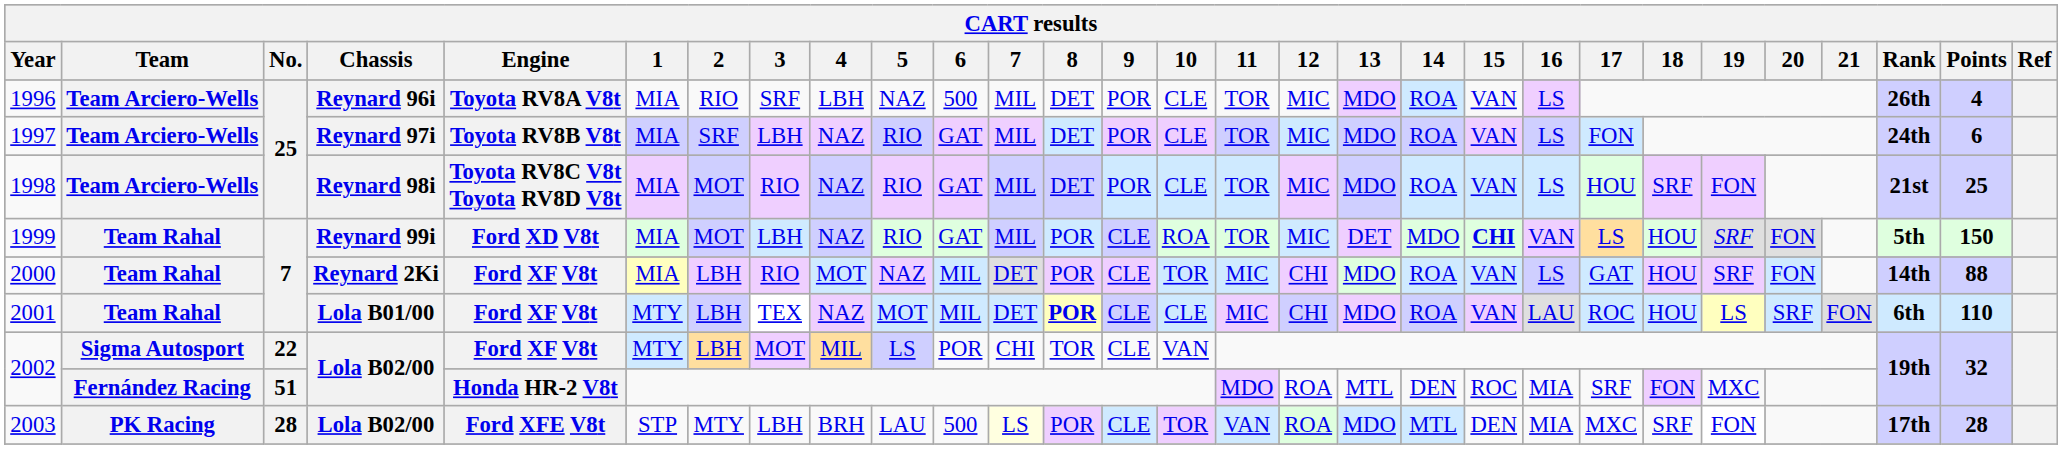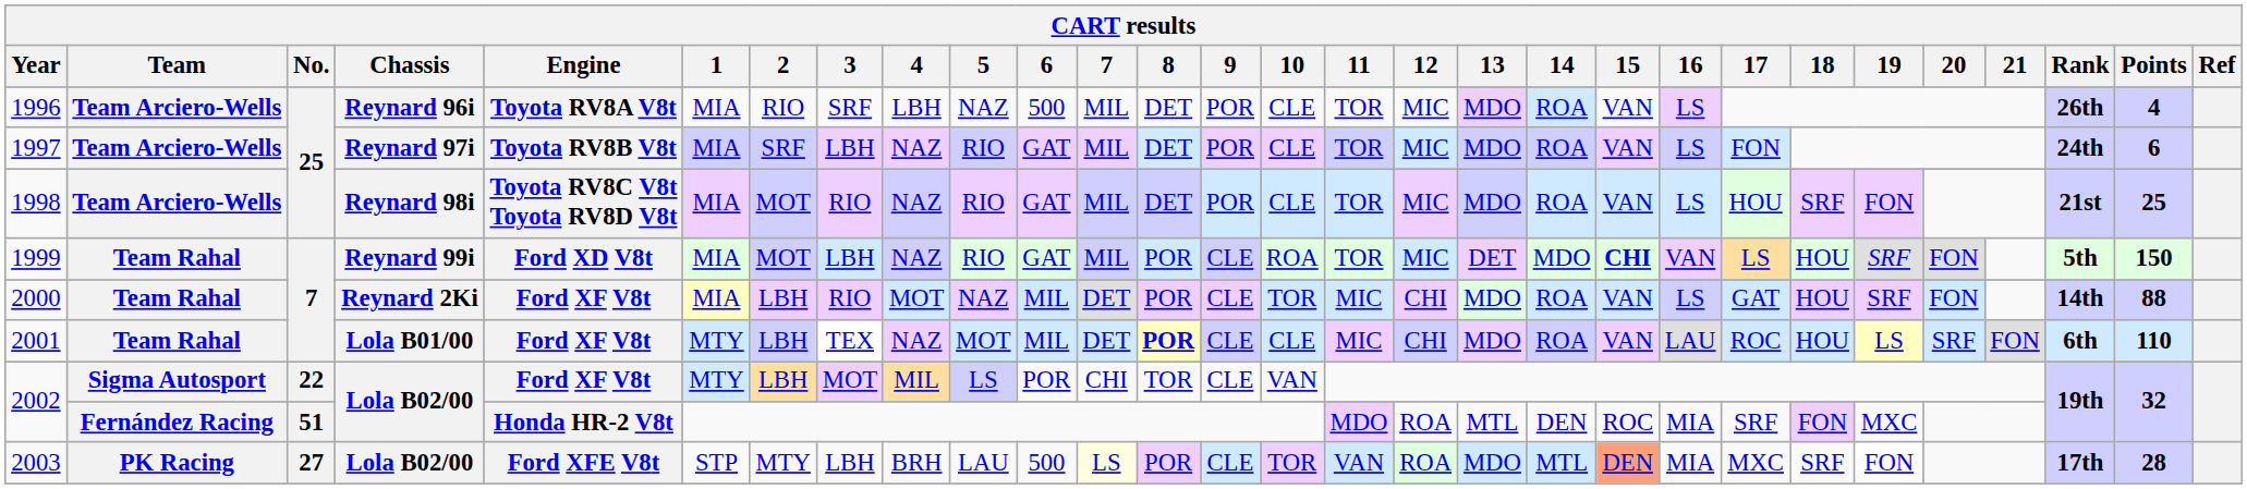 <table class="wikitable" style="text-align:center; font-size:85%">
 <tr>
 <th colspan=47><a href='#'>CART</a> results</th>
 </tr>
 <tr>
 <th>Year</th>
 <th>Team</th>
 <th>No.</th>
 <th>Chassis</th>
 <th>Engine</th>
 <th>1</th>
 <th>2</th>
 <th>3</th>
 <th>4</th>
 <th>5</th>
 <th>6</th>
 <th>7</th>
 <th>8</th>
 <th>9</th>
 <th>10</th>
 <th>11</th>
 <th>12</th>
 <th>13</th>
 <th>14</th>
 <th>15</th>
 <th>16</th>
 <th>17</th>
 <th>18</th>
 <th>19</th>
 <th>20</th>
 <th>21</th>
 <th>Rank</th>
 <th>Points</th>
 <th>Ref</th>
 </tr>
 <tr>
 <td><a href='#'>1996</a></td>
 <th nowrap><a href='#'>Team Arciero-Wells</a></th>
 <th rowspan=3>25</th>
 <th nowrap><a href='#'>Reynard</a> 96i</th>
 <th nowrap><a href='#'>Toyota</a> RV8A <a href='#'>V8</a><a href='#'>t</a></th>
 <td><a href='#'>MIA</a></td>
 <td><a href='#'>RIO</a></td>
 <td><a href='#'>SRF</a></td>
 <td><a href='#'>LBH</a></td>
 <td><a href='#'>NAZ</a></td>
 <td><a href='#'>500</a></td>
 <td><a href='#'>MIL</a></td>
 <td><a href='#'>DET</a></td>
 <td><a href='#'>POR</a></td>
 <td><a href='#'>CLE</a></td>
 <td><a href='#'>TOR</a></td>
 <td><a href='#'>MIC</a></td>
 <td style="background:#efcfff;"><a href='#'>MDO</a><br></td>
 <td style="background:#CFEAFF;"><a href='#'>ROA</a><br></td>
 <td><a href='#'>VAN</a></td>
 <td style="background:#efcfff;"><a href='#'>LS</a><br></td>
 <td colspan=5></td>
 <th style="background:#CFCFFF;">26th</th>
 <th style="background:#CFCFFF;">4</th>
 <th></th>
 </tr>
 <tr>
 <td><a href='#'>1997</a></td>
 <th nowrap><a href='#'>Team Arciero-Wells</a></th>
 <th nowrap><a href='#'>Reynard</a> 97i</th>
 <th nowrap><a href='#'>Toyota</a> RV8B <a href='#'>V8</a><a href='#'>t</a></th>
 <td style="background:#CFCFFF;"><a href='#'>MIA</a><br></td>
 <td style="background:#CFCFFF;"><a href='#'>SRF</a><br></td>
 <td style="background:#efcfff;"><a href='#'>LBH</a><br></td>
 <td style="background:#efcfff;"><a href='#'>NAZ</a><br></td>
 <td style="background:#CFCFFF;"><a href='#'>RIO</a><br></td>
 <td style="background:#efcfff;"><a href='#'>GAT</a><br></td>
 <td style="background:#efcfff;"><a href='#'>MIL</a><br></td>
 <td style="background:#CFEAFF;"><a href='#'>DET</a><br></td>
 <td style="background:#efcfff;"><a href='#'>POR</a><br></td>
 <td style="background:#efcfff;"><a href='#'>CLE</a><br></td>
 <td style="background:#CFCFFF;"><a href='#'>TOR</a><br></td>
 <td style="background:#CFEAFF;"><a href='#'>MIC</a><br></td>
 <td style="background:#CFCFFF;"><a href='#'>MDO</a><br></td>
 <td style="background:#CFCFFF;"><a href='#'>ROA</a><br></td>
 <td style="background:#efcfff;"><a href='#'>VAN</a><br></td>
 <td style="background:#CFCFFF;"><a href='#'>LS</a><br></td>
 <td style="background:#CFEAFF;"><a href='#'>FON</a><br></td>
 <td colspan=4></td>
 <th style="background:#CFCFFF;">24th</th>
 <th style="background:#CFCFFF;">6</th>
 <th></th>
 </tr>
 <tr>
 <td><a href='#'>1998</a></td>
 <th nowrap><a href='#'>Team Arciero-Wells</a></th>
 <th nowrap><a href='#'>Reynard</a> 98i</th>
 <th nowrap><a href='#'>Toyota</a> RV8C <a href='#'>V8</a><a href='#'>t</a><br><a href='#'>Toyota</a> RV8D <a href='#'>V8</a><a href='#'>t</a></th>
 <td style="background:#efcfff;"><a href='#'>MIA</a><br></td>
 <td style="background:#CFCFFF;"><a href='#'>MOT</a><br></td>
 <td style="background:#EFCFFF;"><a href='#'>RIO</a><br></td>
 <td style="background:#CFCFFF;"><a href='#'>NAZ</a><br></td>
 <td style="background:#efcfff;"><a href='#'>RIO</a><br></td>
 <td style="background:#efcfff;"><a href='#'>GAT</a><br></td>
 <td style="background:#CFCFFF;"><a href='#'>MIL</a><br></td>
 <td style="background:#CFCFFF;"><a href='#'>DET</a><br></td>
 <td style="background:#CFEAFF;"><a href='#'>POR</a><br></td>
 <td style="background:#CFEAFF;"><a href='#'>CLE</a><br></td>
 <td style="background:#CFEAFF;"><a href='#'>TOR</a><br></td>
 <td style="background:#efcfff;"><a href='#'>MIC</a><br></td>
 <td style="background:#CFCFFF;"><a href='#'>MDO</a><br></td>
 <td style="background:#CFEAFF;"><a href='#'>ROA</a><br></td>
 <td style="background:#CFEAFF;"><a href='#'>VAN</a><br></td>
 <td style="background:#CFEAFF;"><a href='#'>LS</a><br></td>
 <td style="background:#DFFFDF;"><a href='#'>HOU</a><br></td>
 <td style="background:#efcfff;"><a href='#'>SRF</a><br></td>
 <td style="background:#efcfff;"><a href='#'>FON</a><br></td>
 <td colspan=2></td>
 <th style="background:#CFCFFF;">21st</th>
 <th style="background:#CFCFFF;">25</th>
 <th></th>
 </tr>
 <tr>
 <td><a href='#'>1999</a></td>
 <th nowrap><a href='#'>Team Rahal</a></th>
 <th rowspan=3>7</th>
 <th nowrap><a href='#'>Reynard</a> 99i</th>
 <th nowrap><a href='#'>Ford</a> <a href='#'>XD</a> <a href='#'>V8</a><a href='#'>t</a></th>
 <td style="background:#DFFFDF;"><a href='#'>MIA</a><br></td>
 <td style="background:#CFCFFF;"><a href='#'>MOT</a><br></td>
 <td style="background:#CFEAFF;"><a href='#'>LBH</a><br></td>
 <td style="background:#CFCFFF;"><a href='#'>NAZ</a><br></td>
 <td style="background:#DFFFDF;"><a href='#'>RIO</a><br></td>
 <td style="background:#DFFFDF;"><a href='#'>GAT</a><br></td>
 <td style="background:#CFCFFF;"><a href='#'>MIL</a><br></td>
 <td style="background:#CFEAFF;"><a href='#'>POR</a><br></td>
 <td style="background:#CFCFFF;"><a href='#'>CLE</a><br></td>
 <td style="background:#DFFFDF;"><a href='#'>ROA</a><br></td>
 <td style="background:#DFFFDF;"><a href='#'>TOR</a><br></td>
 <td style="background:#CFEAFF;"><a href='#'>MIC</a><br></td>
 <td style="background:#EFCFFF;"><a href='#'>DET</a><br></td>
 <td style="background:#DFFFDF;"><a href='#'>MDO</a><br></td>
 <td style="background:#DFFFDF;"><strong><a href='#'>CHI</a></strong><br></td>
 <td style="background:#EFCFFF;"><a href='#'>VAN</a><br></td>
 <td style="background:#FFDF9F;"><a href='#'>LS</a><br></td>
 <td style="background:#DFFFDF;"><a href='#'>HOU</a><br></td>
 <td style="background:#DFDFDF;"><em><a href='#'>SRF</a></em><br></td>
 <td style="background:#DFDFDF;"><a href='#'>FON</a><br></td>
 <td></td>
 <th style="background:#DFFFDF;">5th</th>
 <th style="background:#DFFFDF;">150</th>
 <th></th>
 </tr>
 <tr>
 <td><a href='#'>2000</a></td>
 <th nowrap><a href='#'>Team Rahal</a></th>
 <th nowrap><a href='#'>Reynard</a> 2Ki</th>
 <th nowrap><a href='#'>Ford</a> <a href='#'>XF</a> <a href='#'>V8</a><a href='#'>t</a></th>
 <td style="background:#FFFFBF;"><a href='#'>MIA</a><br></td>
 <td style="background:#EFCFFF;"><a href='#'>LBH</a><br></td>
 <td style="background:#EFCFFF;"><a href='#'>RIO</a><br></td>
 <td style="background:#CFEAFF;"><a href='#'>MOT</a><br></td>
 <td style="background:#EFCFFF;"><a href='#'>NAZ</a><br></td>
 <td style="background:#CFEAFF;"><a href='#'>MIL</a><br></td>
 <td style="background:#DFDFDF;"><a href='#'>DET</a><br></td>
 <td style="background:#EFCFFF;"><a href='#'>POR</a><br></td>
 <td style="background:#EFCFFF;"><a href='#'>CLE</a><br></td>
 <td style="background:#CFEAFF;"><a href='#'>TOR</a><br></td>
 <td style="background:#CFEAFF;"><a href='#'>MIC</a><br></td>
 <td style="background:#EFCFFF;"><a href='#'>CHI</a><br></td>
 <td style="background:#DFFFDF;"><a href='#'>MDO</a><br></td>
 <td style="background:#CFEAFF;"><a href='#'>ROA</a><br></td>
 <td style="background:#CFEAFF;"><a href='#'>VAN</a><br></td>
 <td style="background:#CFCFFF;"><a href='#'>LS</a><br></td>
 <td style="background:#CFEAFF;"><a href='#'>GAT</a><br></td>
 <td style="background:#EFCFFF;"><a href='#'>HOU</a><br></td>
 <td style="background:#EFCFFF;"><a href='#'>SRF</a><br></td>
 <td style="background:#CFEAFF;"><a href='#'>FON</a><br></td>
 <td></td>
 <th style="background:#CFCFFF;">14th</th>
 <th style="background:#CFCFFF;">88</th>
 <th></th>
 </tr>
 <tr>
 <td><a href='#'>2001</a></td>
 <th nowrap><a href='#'>Team Rahal</a></th>
 <th nowrap><a href='#'>Lola</a> B01/00</th>
 <th nowrap><a href='#'>Ford</a> <a href='#'>XF</a> <a href='#'>V8</a><a href='#'>t</a></th>
 <td style="background:#CFEAFF;"><a href='#'>MTY</a><br></td>
 <td style="background:#CFCFFF;"><a href='#'>LBH</a><br></td>
 <td style="background:#FFFFFF;"><a href='#'>TEX</a><br></td>
 <td style="background:#EFCFFF;"><a href='#'>NAZ</a><br></td>
 <td style="background:#CFEAFF;"><a href='#'>MOT</a><br></td>
 <td style="background:#CFEAFF;"><a href='#'>MIL</a><br></td>
 <td style="background:#CFEAFF;"><a href='#'>DET</a><br></td>
 <td style="background:#FFFFBF;"><strong><a href='#'>POR</a></strong><br></td>
 <td style="background:#CFCFFF;"><a href='#'>CLE</a><br></td>
 <td style="background:#CFEAFF;"><a href='#'>CLE</a><br></td>
 <td style="background:#EFCFFF;"><a href='#'>MIC</a><br></td>
 <td style="background:#CFCFFF;"><a href='#'>CHI</a><br></td>
 <td style="background:#EFCFFF;"><a href='#'>MDO</a><br></td>
 <td style="background:#CFCFFF;"><a href='#'>ROA</a><br></td>
 <td style="background:#EFCFFF;"><a href='#'>VAN</a><br></td>
 <td style="background:#DFDFDF;"><a href='#'>LAU</a><br></td>
 <td style="background:#CFEAFF;"><a href='#'>ROC</a><br></td>
 <td style="background:#CFEAFF;"><a href='#'>HOU</a><br></td>
 <td style="background:#FFFFBF;"><a href='#'>LS</a><br></td>
 <td style="background:#CFEAFF;"><a href='#'>SRF</a><br></td>
 <td style="background:#DFDFDF;"><a href='#'>FON</a><br></td>
 <th style="background:#CFEAFF;">6th</th>
 <th style="background:#CFEAFF;">110</th>
 <th></th>
 </tr>
 <tr>
 <td rowspan=2><a href='#'>2002</a></td>
 <th nowrap><a href='#'>Sigma Autosport</a></th>
 <th>22</th>
 <th rowspan=2 nowrap><a href='#'>Lola</a> B02/00</th>
 <th nowrap><a href='#'>Ford</a> <a href='#'>XF</a> <a href='#'>V8</a><a href='#'>t</a></th>
 <td style="background:#CFEAFF;"><a href='#'>MTY</a><br></td>
 <td style="background:#FFDF9F;"><a href='#'>LBH</a><br></td>
 <td style="background:#EFCFFF;"><a href='#'>MOT</a><br></td>
 <td style="background:#FFDF9F;"><a href='#'>MIL</a><br></td>
 <td style="background:#CFCFFF;"><a href='#'>LS</a><br></td>
 <td><a href='#'>POR</a></td>
 <td><a href='#'>CHI</a></td>
 <td><a href='#'>TOR</a></td>
 <td><a href='#'>CLE</a></td>
 <td><a href='#'>VAN</a></td>
 <td colspan=11></td>
 <th rowspan="2" style="background:#CFCFFF;">19th</th>
 <th rowspan="2" style="background:#CFCFFF;">32</th>
 <th rowspan=2></th>
 </tr>
 <tr>
 <th nowrap><a href='#'>Fernández Racing</a></th>
 <th>51</th>
 <th nowrap><a href='#'>Honda</a> HR-2 <a href='#'>V8</a><a href='#'>t</a></th>
 <td colspan=10></td>
 <td style="background:#EFCFFF;"><a href='#'>MDO</a><br></td>
 <td><a href='#'>ROA</a></td>
 <td><a href='#'>MTL</a></td>
 <td><a href='#'>DEN</a></td>
 <td><a href='#'>ROC</a></td>
 <td><a href='#'>MIA</a></td>
 <td><a href='#'>SRF</a></td>
 <td style="background:#EFCFFF;"><a href='#'>FON</a><br></td>
 <td><a href='#'>MXC</a></td>
 <td colspan=2></td>
 </tr>
 <tr>
 <td><a href='#'>2003</a></td>
 <th nowrap><a href='#'>PK Racing</a></th>
-<th>28</th>
+<th>27</th>
 <th nowrap><a href='#'>Lola</a> B02/00</th>
 <th nowrap><a href='#'>Ford</a> <a href='#'>XFE</a> <a href='#'>V8</a><a href='#'>t</a></th>
 <td><a href='#'>STP</a></td>
 <td><a href='#'>MTY</a></td>
 <td><a href='#'>LBH</a></td>
 <td><a href='#'>BRH</a></td>
 <td><a href='#'>LAU</a></td>
 <td><a href='#'>500</a></td>
 <td style="background: lightyellow;"><a href='#'>LS</a></td>
 <td style="background:#EFCFFF;"><a href='#'>POR</a><br></td>
 <td style="background:#CFEAFF;"><a href='#'>CLE</a><br></td>
 <td style="background:#EFCFFF;"><a href='#'>TOR</a><br></td>
 <td style="background:#CFEAFF;"><a href='#'>VAN</a><br></td>
 <td style="background:#DFFFDF;"><a href='#'>ROA</a><br></td>
 <td style="background:#CFEAFF;"><a href='#'>MDO</a><br></td>
 <td style="background:#CFEAFF;"><a href='#'>MTL</a><br></td>
-<td><a href='#'>DEN</a></td>
+<td style="background: lightsalmon;"><a href='#'>DEN</a></td>
 <td><a href='#'>MIA</a></td>
 <td><a href='#'>MXC</a></td>
 <td><a href='#'>SRF</a></td>
 <td style="background:#FFFFFF;"><a href='#'>FON</a><br></td>
 <td colspan=2></td>
 <th style="background:#CFCFFF;">17th</th>
 <th style="background:#CFCFFF;">28</th>
 <th></th>
 </tr>
 </table>
